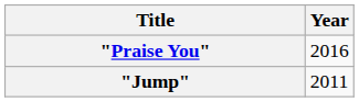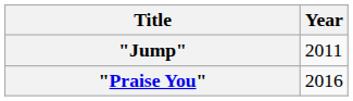 <table class="wikitable plainrowheaders">
 <tr>
 <th scope="col" style="width:15em;">Title</th>
 <th scope="col">Year</th>
 </tr>
 <tr>
+<th scope="row">"Jump" <br> </th>
+<td>2011</td>
+</tr>
+<tr>
 <th scope="row">"<a href='#'>Praise You</a>" <br> </th>
 <td>2016</td>
 </tr>
-<tr>
-<th scope="row">"Jump" <br> </th>
-<td>2011</td>
-</tr>
 </table>
